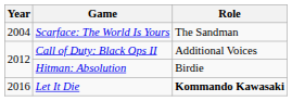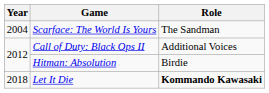 <table class="wikitable">
 <tr>
 <th>Year</th>
 <th>Game</th>
 <th>Role</th>
 </tr>
 <tr>
 <td>2004</td>
 <td><em><a href='#'>Scarface: The World Is Yours</a></em></td>
 <td>The Sandman</td>
 </tr>
 <tr>
 <td rowspan=2>2012</td>
 <td><em><a href='#'>Call of Duty: Black Ops II</a></em></td>
 <td>Additional Voices</td>
 </tr>
 <tr>
 <td><em><a href='#'>Hitman: Absolution</a></em></td>
 <td>Birdie</td>
 </tr>
 <tr>
-<td>2016</td>
+<td>2018</td>
 <td><em><a href='#'>Let It Die</a></em></td>
 <td><strong>Kommando Kawasaki</strong></td>
 </tr>
 </table>
